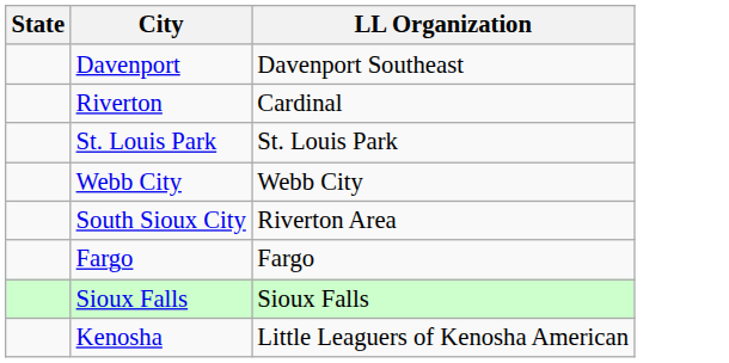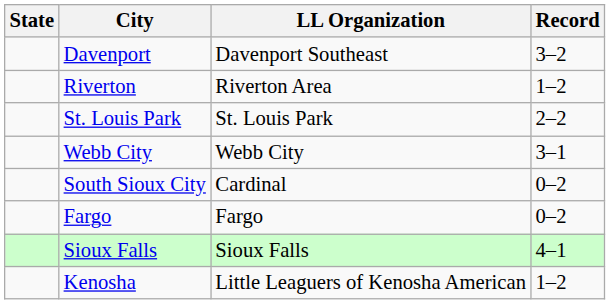 <table class="wikitable">
 <tr>
 <th>State</th>
 <th>City</th>
 <th>LL Organization</th>
+<th>Record</th>
 </tr>
 <tr>
 <td><strong></strong></td>
 <td><a href='#'>Davenport</a></td>
 <td>Davenport Southeast</td>
+<td>3–2</td>
 </tr>
 <tr>
 <td><strong></strong></td>
 <td><a href='#'>Riverton</a></td>
-<td>Cardinal</td>
+<td>Riverton Area</td>
+<td>1–2</td>
 </tr>
 <tr>
 <td><strong></strong></td>
 <td><a href='#'>St. Louis Park</a></td>
 <td>St. Louis Park</td>
+<td>2–2</td>
 </tr>
 <tr>
 <td><strong></strong></td>
 <td><a href='#'>Webb City</a></td>
 <td>Webb City</td>
+<td>3–1</td>
 </tr>
 <tr>
 <td><strong></strong></td>
 <td><a href='#'>South Sioux City</a></td>
-<td>Riverton Area</td>
+<td>Cardinal</td>
+<td>0–2</td>
 </tr>
 <tr>
 <td><strong></strong></td>
 <td><a href='#'>Fargo</a></td>
 <td>Fargo</td>
+<td>0–2</td>
 </tr>
 <tr bgcolor="#ccffcc">
 <td><strong></strong></td>
 <td><a href='#'>Sioux Falls</a></td>
 <td>Sioux Falls</td>
+<td>4–1</td>
 </tr>
 <tr>
 <td><strong></strong></td>
 <td><a href='#'>Kenosha</a></td>
 <td>Little Leaguers of Kenosha American</td>
+<td>1–2</td>
 </tr>
 </table>
